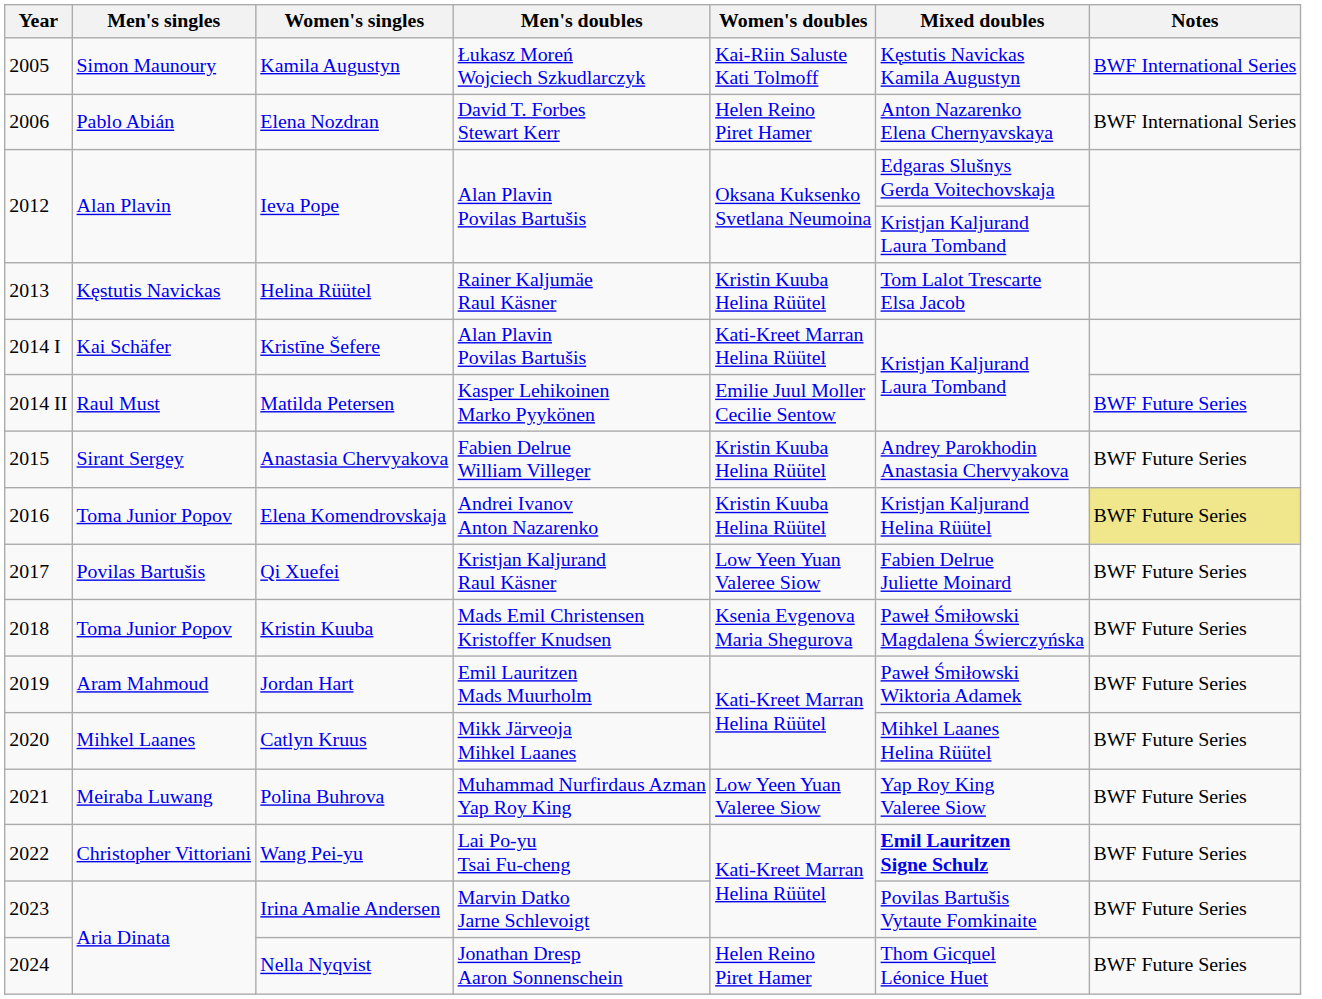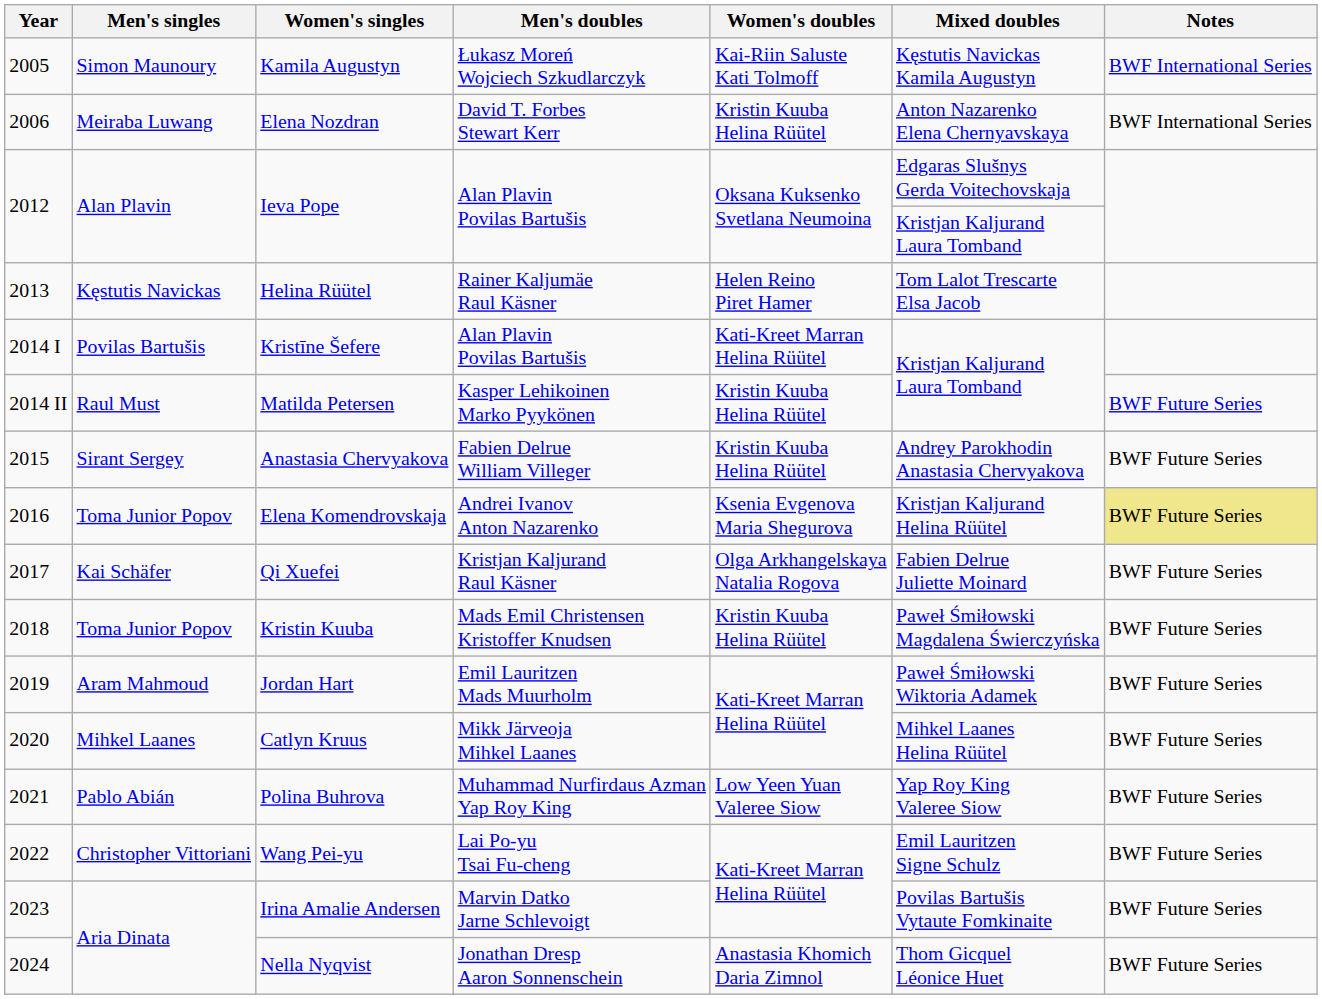 <table class=wikitable style="font-size:90%;">
 <tr>
 <th>Year</th>
 <th>Men's singles</th>
 <th>Women's singles</th>
 <th>Men's doubles</th>
 <th>Women's doubles</th>
 <th>Mixed doubles</th>
 <th>Notes</th>
 </tr>
 <tr>
 <td>2005</td>
 <td> <a href='#'>Simon Maunoury</a></td>
 <td> <a href='#'>Kamila Augustyn</a></td>
 <td> <a href='#'>Łukasz Moreń</a><br> <a href='#'>Wojciech Szkudlarczyk</a></td>
 <td> <a href='#'>Kai-Riin Saluste</a><br> <a href='#'>Kati Tolmoff</a></td>
 <td> <a href='#'>Kęstutis Navickas</a><br> <a href='#'>Kamila Augustyn</a></td>
 <td><a href='#'>BWF International Series</a></td>
 </tr>
 <tr>
 <td>2006</td>
-<td> <a href='#'>Pablo Abián</a></td>
+<td> <a href='#'>Meiraba Luwang</a></td>
 <td> <a href='#'>Elena Nozdran</a></td>
 <td> <a href='#'>David T. Forbes</a><br> <a href='#'>Stewart Kerr</a></td>
-<td> <a href='#'>Helen Reino</a><br> <a href='#'>Piret Hamer</a></td>
+<td> <a href='#'>Kristin Kuuba</a><br> <a href='#'>Helina Rüütel</a></td>
 <td> <a href='#'>Anton Nazarenko</a><br> <a href='#'>Elena Chernyavskaya</a></td>
 <td>BWF International Series</td>
 </tr>
 <tr>
 <td rowspan="2">2012</td>
 <td rowspan="2"> <a href='#'>Alan Plavin</a></td>
 <td rowspan="2"> <a href='#'>Ieva Pope</a></td>
 <td rowspan="2"> <a href='#'>Alan Plavin</a><br> <a href='#'>Povilas Bartušis</a></td>
 <td rowspan="2"> <a href='#'>Oksana Kuksenko</a><br> <a href='#'>Svetlana Neumoina</a></td>
 <td> <a href='#'>Edgaras Slušnys</a><br> <a href='#'>Gerda Voitechovskaja</a></td>
 <td rowspan="2"></td>
 </tr>
 <tr>
 <td> <a href='#'>Kristjan Kaljurand</a><br> <a href='#'>Laura Tomband</a></td>
 </tr>
 <tr>
 <td>2013</td>
 <td> <a href='#'>Kęstutis Navickas</a></td>
 <td> <a href='#'>Helina Rüütel</a></td>
 <td> <a href='#'>Rainer Kaljumäe</a><br> <a href='#'>Raul Käsner</a></td>
-<td> <a href='#'>Kristin Kuuba</a><br> <a href='#'>Helina Rüütel</a></td>
+<td> <a href='#'>Helen Reino</a><br> <a href='#'>Piret Hamer</a></td>
 <td> <a href='#'>Tom Lalot Trescarte</a><br> <a href='#'>Elsa Jacob</a></td>
 <td></td>
 </tr>
 <tr>
 <td>2014 I</td>
-<td> <a href='#'>Kai Schäfer</a></td>
+<td> <a href='#'>Povilas Bartušis</a></td>
 <td> <a href='#'>Kristīne Šefere</a></td>
 <td> <a href='#'>Alan Plavin</a><br> <a href='#'>Povilas Bartušis</a></td>
 <td> <a href='#'>Kati-Kreet Marran</a><br> <a href='#'>Helina Rüütel</a></td>
 <td rowspan="2"> <a href='#'>Kristjan Kaljurand</a><br> <a href='#'>Laura Tomband</a></td>
 <td></td>
 </tr>
 <tr>
 <td>2014 II</td>
 <td> <a href='#'>Raul Must</a></td>
 <td> <a href='#'>Matilda Petersen</a></td>
 <td> <a href='#'>Kasper Lehikoinen</a><br> <a href='#'>Marko Pyykönen</a></td>
-<td> <a href='#'>Emilie Juul Moller</a><br> <a href='#'>Cecilie Sentow</a></td>
+<td> <a href='#'>Kristin Kuuba</a><br> <a href='#'>Helina Rüütel</a></td>
 <td><a href='#'>BWF Future Series</a></td>
 </tr>
 <tr>
 <td>2015</td>
 <td> <a href='#'>Sirant Sergey</a></td>
 <td> <a href='#'>Anastasia Chervyakova</a></td>
 <td> <a href='#'>Fabien Delrue</a><br> <a href='#'>William Villeger</a></td>
 <td> <a href='#'>Kristin Kuuba</a><br> <a href='#'>Helina Rüütel</a></td>
 <td> <a href='#'>Andrey Parokhodin</a><br> <a href='#'>Anastasia Chervyakova</a></td>
 <td>BWF Future Series</td>
 </tr>
 <tr>
 <td>2016</td>
 <td> <a href='#'>Toma Junior Popov</a></td>
 <td> <a href='#'>Elena Komendrovskaja</a></td>
 <td> <a href='#'>Andrei Ivanov</a><br> <a href='#'>Anton Nazarenko</a></td>
-<td> <a href='#'>Kristin Kuuba</a><br> <a href='#'>Helina Rüütel</a></td>
+<td> <a href='#'>Ksenia Evgenova</a><br> <a href='#'>Maria Shegurova</a></td>
 <td> <a href='#'>Kristjan Kaljurand</a><br> <a href='#'>Helina Rüütel</a></td>
 <td style="background: khaki;">BWF Future Series</td>
 </tr>
 <tr>
 <td>2017</td>
-<td> <a href='#'>Povilas Bartušis</a></td>
+<td> <a href='#'>Kai Schäfer</a></td>
 <td> <a href='#'>Qi Xuefei</a></td>
 <td> <a href='#'>Kristjan Kaljurand</a><br> <a href='#'>Raul Käsner</a></td>
-<td> <a href='#'>Low Yeen Yuan</a><br> <a href='#'>Valeree Siow</a></td>
+<td> <a href='#'>Olga Arkhangelskaya</a><br> <a href='#'>Natalia Rogova</a></td>
 <td> <a href='#'>Fabien Delrue</a><br> <a href='#'>Juliette Moinard</a></td>
 <td>BWF Future Series</td>
 </tr>
 <tr>
 <td>2018</td>
 <td> <a href='#'>Toma Junior Popov</a></td>
 <td> <a href='#'>Kristin Kuuba</a></td>
 <td> <a href='#'>Mads Emil Christensen</a><br> <a href='#'>Kristoffer Knudsen</a></td>
-<td> <a href='#'>Ksenia Evgenova</a><br> <a href='#'>Maria Shegurova</a></td>
+<td> <a href='#'>Kristin Kuuba</a><br> <a href='#'>Helina Rüütel</a></td>
 <td> <a href='#'>Paweł Śmiłowski</a><br> <a href='#'>Magdalena Świerczyńska</a></td>
 <td>BWF Future Series</td>
 </tr>
 <tr>
 <td>2019</td>
 <td> <a href='#'>Aram Mahmoud</a></td>
 <td> <a href='#'>Jordan Hart</a></td>
 <td> <a href='#'>Emil Lauritzen</a><br> <a href='#'>Mads Muurholm</a></td>
 <td rowspan=2> <a href='#'>Kati-Kreet Marran</a><br> <a href='#'>Helina Rüütel</a></td>
 <td> <a href='#'>Paweł Śmiłowski</a><br> <a href='#'>Wiktoria Adamek</a></td>
 <td>BWF Future Series</td>
 </tr>
 <tr>
 <td>2020</td>
 <td> <a href='#'>Mihkel Laanes</a></td>
 <td> <a href='#'>Catlyn Kruus</a></td>
 <td> <a href='#'>Mikk Järveoja</a><br> <a href='#'>Mihkel Laanes</a></td>
 <td> <a href='#'>Mihkel Laanes</a><br> <a href='#'>Helina Rüütel</a></td>
 <td>BWF Future Series</td>
 </tr>
 <tr>
 <td>2021</td>
-<td> <a href='#'>Meiraba Luwang</a></td>
+<td> <a href='#'>Pablo Abián</a></td>
 <td> <a href='#'>Polina Buhrova</a></td>
 <td> <a href='#'>Muhammad Nurfirdaus Azman</a><br> <a href='#'>Yap Roy King</a></td>
 <td> <a href='#'>Low Yeen Yuan</a><br> <a href='#'>Valeree Siow</a></td>
 <td> <a href='#'>Yap Roy King</a><br> <a href='#'>Valeree Siow</a></td>
 <td>BWF Future Series</td>
 </tr>
 <tr>
 <td>2022</td>
 <td> <a href='#'>Christopher Vittoriani</a></td>
 <td> <a href='#'>Wang Pei-yu</a></td>
 <td> <a href='#'>Lai Po-yu</a><br> <a href='#'>Tsai Fu-cheng</a></td>
 <td rowspan=2> <a href='#'>Kati-Kreet Marran</a><br> <a href='#'>Helina Rüütel</a></td>
-<td><strong> <a href='#'>Emil Lauritzen</a><br> <a href='#'>Signe Schulz</a></strong></td>
+<td> <a href='#'>Emil Lauritzen</a><br> <a href='#'>Signe Schulz</a></td>
 <td>BWF Future Series</td>
 </tr>
 <tr>
 <td>2023</td>
 <td rowspan=2> <a href='#'>Aria Dinata</a></td>
 <td> <a href='#'>Irina Amalie Andersen</a></td>
 <td> <a href='#'>Marvin Datko</a><br> <a href='#'>Jarne Schlevoigt</a></td>
 <td> <a href='#'>Povilas Bartušis</a><br> <a href='#'>Vytaute Fomkinaite</a></td>
 <td>BWF Future Series</td>
 </tr>
 <tr>
 <td>2024</td>
 <td> <a href='#'>Nella Nyqvist</a></td>
 <td> <a href='#'>Jonathan Dresp</a><br> <a href='#'>Aaron Sonnenschein</a></td>
-<td> <a href='#'>Helen Reino</a><br> <a href='#'>Piret Hamer</a></td>
+<td> <a href='#'>Anastasia Khomich</a><br> <a href='#'>Daria Zimnol</a></td>
 <td> <a href='#'>Thom Gicquel</a><br> <a href='#'>Léonice Huet</a></td>
 <td>BWF Future Series</td>
 </tr>
 </table>
